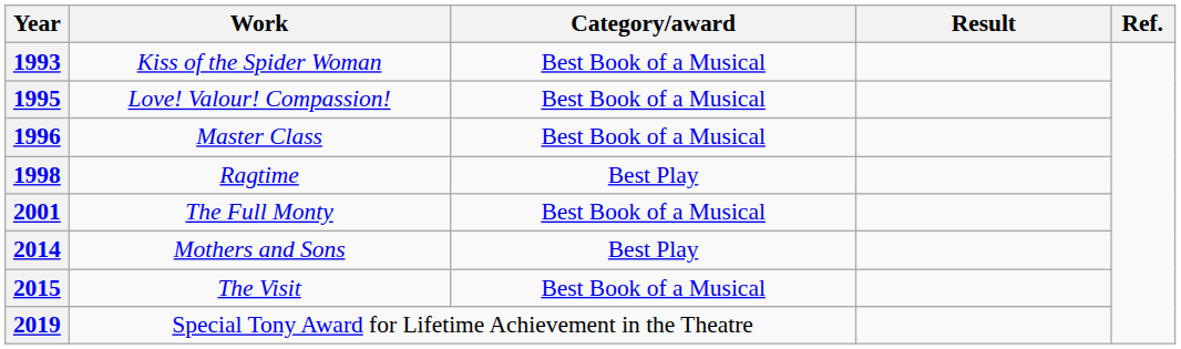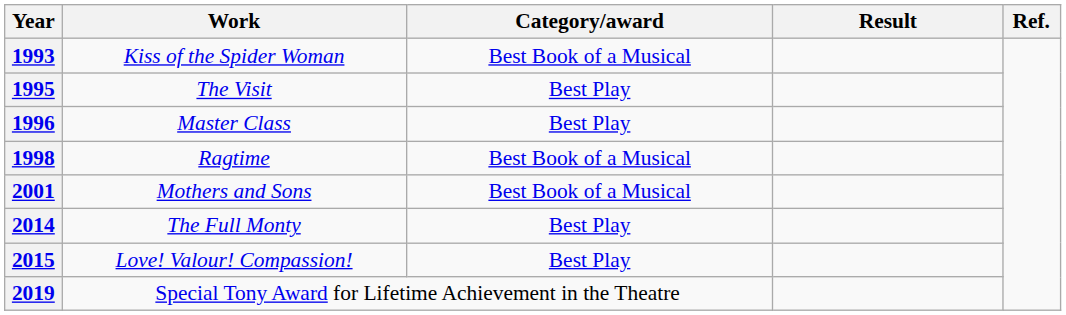 <table class=wikitable>
 <tr>
 <th width=5%>Year</th>
 <th width=30%>Work</th>
 <th width=32%>Category/award</th>
 <th width=20%>Result</th>
 <th width=5%>Ref.</th>
 </tr>
 <tr>
 <th Scope=row><a href='#'>1993</a></th>
 <td align=center><em><a href='#'>Kiss of the Spider Woman</a></em></td>
 <td align=center><a href='#'>Best Book of a Musical</a></td>
 <td></td>
 <td rowspan=8 align=center></td>
 </tr>
 <tr>
 <th Scope=row><a href='#'>1995</a></th>
-<td align=center><em><a href='#'>Love! Valour! Compassion!</a></em></td>
-<td align=center><a href='#'>Best Book of a Musical</a></td>
+<td align=center><em><a href='#'>The Visit</a></em></td>
+<td align=center><a href='#'>Best Play</a></td>
 <td></td>
 </tr>
 <tr>
 <th Scope=row><a href='#'>1996</a></th>
 <td align=center><em><a href='#'>Master Class</a></em></td>
-<td align=center><a href='#'>Best Book of a Musical</a></td>
+<td align=center><a href='#'>Best Play</a></td>
 <td></td>
 </tr>
 <tr>
 <th Scope=row><a href='#'>1998</a></th>
 <td align=center><em><a href='#'>Ragtime</a></em></td>
-<td align=center><a href='#'>Best Play</a></td>
+<td align=center><a href='#'>Best Book of a Musical</a></td>
 <td></td>
 </tr>
 <tr>
 <th Scope=row><a href='#'>2001</a></th>
-<td align=center><em><a href='#'>The Full Monty</a></em></td>
+<td align=center><em><a href='#'>Mothers and Sons</a></em></td>
 <td align=center><a href='#'>Best Book of a Musical</a></td>
 <td></td>
 </tr>
 <tr>
 <th Scope=row><a href='#'>2014</a></th>
-<td align=center><em><a href='#'>Mothers and Sons</a></em></td>
+<td align=center><em><a href='#'>The Full Monty</a></em></td>
 <td align=center><a href='#'>Best Play</a></td>
 <td></td>
 </tr>
 <tr>
 <th Scope=row><a href='#'>2015</a></th>
-<td align=center><em><a href='#'>The Visit</a></em></td>
-<td align=center><a href='#'>Best Book of a Musical</a></td>
+<td align=center><em><a href='#'>Love! Valour! Compassion!</a></em></td>
+<td align=center><a href='#'>Best Play</a></td>
 <td></td>
 </tr>
 <tr>
 <th Scope=row><a href='#'>2019</a></th>
 <td colspan=2 align=center><a href='#'>Special Tony Award</a> for Lifetime Achievement in the Theatre</td>
 <td></td>
 </tr>
 </table>
